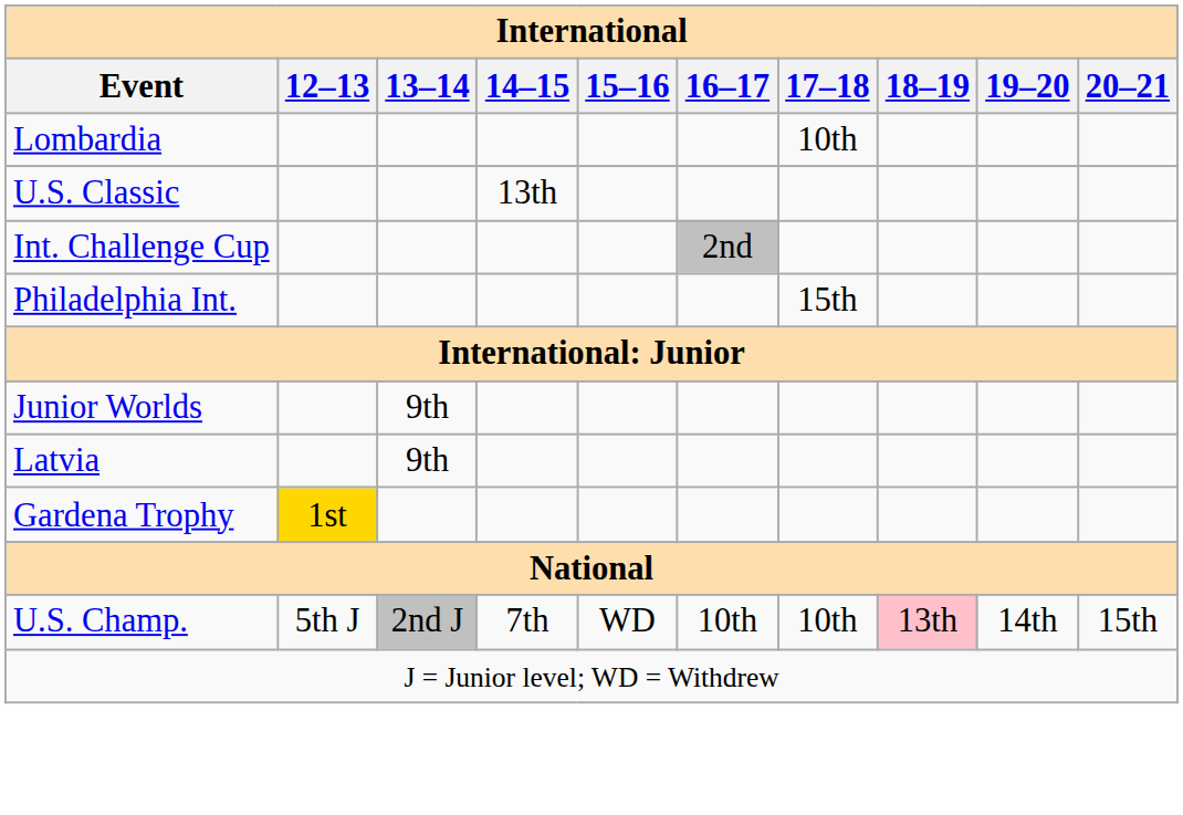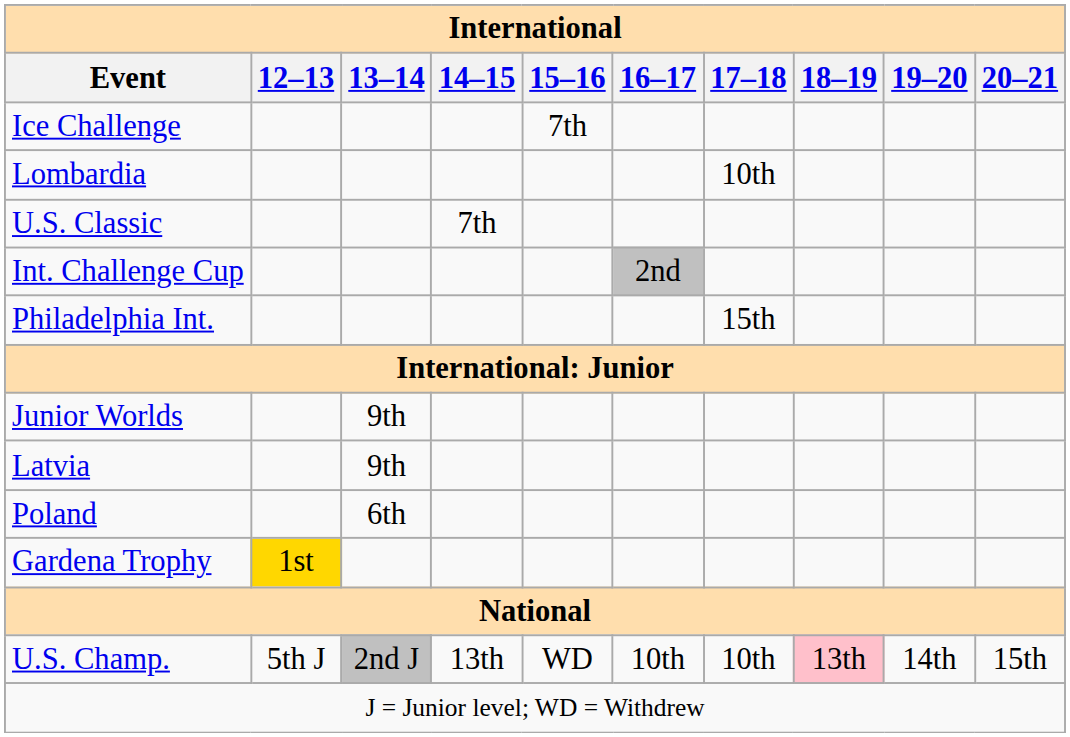 <table class="wikitable" style="text-align:center">
 <tr>
 <th colspan="10" style="background-color: #ffdead; " align="center">International</th>
 </tr>
 <tr>
 <th>Event</th>
 <th><a href='#'>12–13</a></th>
 <th><a href='#'>13–14</a></th>
 <th><a href='#'>14–15</a></th>
 <th><a href='#'>15–16</a></th>
 <th><a href='#'>16–17</a></th>
 <th><a href='#'>17–18</a></th>
 <th><a href='#'>18–19</a></th>
 <th><a href='#'>19–20</a></th>
 <th><a href='#'>20–21</a></th>
 </tr>
 <tr>
+<td align=left> <a href='#'>Ice Challenge</a></td>
+<td></td>
+<td></td>
+<td></td>
+<td>7th</td>
+<td></td>
+<td></td>
+<td></td>
+<td></td>
+<td></td>
+</tr>
+<tr>
 <td align=left> <a href='#'>Lombardia</a></td>
 <td></td>
 <td></td>
 <td></td>
 <td></td>
 <td></td>
 <td>10th</td>
 <td></td>
 <td></td>
 <td></td>
 </tr>
 <tr>
 <td align=left> <a href='#'>U.S. Classic</a></td>
 <td></td>
 <td></td>
-<td>13th</td>
+<td>7th</td>
 <td></td>
 <td></td>
 <td></td>
 <td></td>
 <td></td>
 <td></td>
 </tr>
 <tr>
 <td align=left><a href='#'>Int. Challenge Cup</a></td>
 <td></td>
 <td></td>
 <td></td>
 <td></td>
 <td bgcolor=silver>2nd</td>
 <td></td>
 <td></td>
 <td></td>
 <td></td>
 </tr>
 <tr>
 <td align=left><a href='#'>Philadelphia Int.</a></td>
 <td></td>
 <td></td>
 <td></td>
 <td></td>
 <td></td>
 <td>15th</td>
 <td></td>
 <td></td>
 <td></td>
 </tr>
 <tr>
 <th colspan="10" style="background-color: #ffdead; " align="center">International: Junior</th>
 </tr>
 <tr>
 <td align=left><a href='#'>Junior Worlds</a></td>
 <td></td>
 <td>9th</td>
 <td></td>
 <td></td>
 <td></td>
 <td></td>
 <td></td>
 <td></td>
 <td></td>
 </tr>
 <tr>
 <td align=left> <a href='#'>Latvia</a></td>
 <td></td>
 <td>9th</td>
 <td></td>
 <td></td>
 <td></td>
 <td></td>
 <td></td>
 <td></td>
 <td></td>
 </tr>
 <tr>
+<td align=left> <a href='#'>Poland</a></td>
+<td></td>
+<td>6th</td>
+<td></td>
+<td></td>
+<td></td>
+<td></td>
+<td></td>
+<td></td>
+<td></td>
+</tr>
+<tr>
 <td align=left><a href='#'>Gardena Trophy</a></td>
 <td bgcolor=gold>1st</td>
 <td></td>
 <td></td>
 <td></td>
 <td></td>
 <td></td>
 <td></td>
 <td></td>
 <td></td>
 </tr>
 <tr>
 <th colspan="10" style="background-color: #ffdead; " align="center">National</th>
 </tr>
 <tr>
 <td align=left><a href='#'>U.S. Champ.</a></td>
 <td>5th J</td>
 <td bgcolor=silver>2nd J</td>
-<td>7th</td>
+<td>13th</td>
 <td>WD</td>
 <td>10th</td>
 <td>10th</td>
 <td style="background: pink;">13th</td>
 <td>14th</td>
 <td>15th</td>
 </tr>
 <tr>
 <td colspan="10" align="center"><small> J = Junior level; WD = Withdrew </small></td>
 </tr>
 </table>
